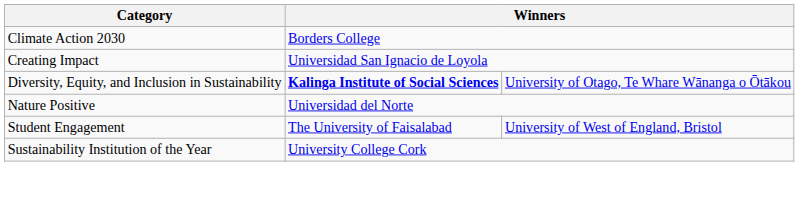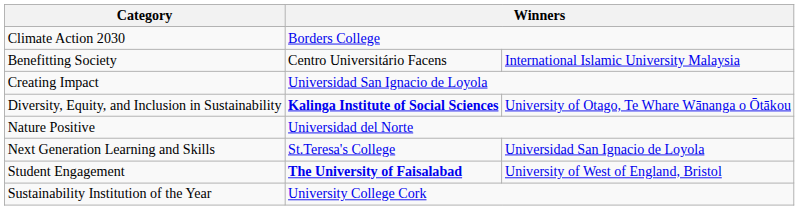 <table class="wikitable">
 <tr>
 <th>Category</th>
 <th colspan="2">Winners</th>
 </tr>
 <tr>
 <td>Climate Action 2030</td>
 <td colspan="2"> <a href='#'>Borders College</a></td>
+</tr>
+<tr>
+<td>Benefitting Society</td>
+<td> Centro Universitário Facens</td>
+<td> <a href='#'>International Islamic University Malaysia</a></td>
 </tr>
 <tr>
 <td>Creating Impact</td>
 <td colspan="2"> <a href='#'>Universidad San Ignacio de Loyola</a></td>
 </tr>
 <tr>
 <td>Diversity, Equity, and Inclusion in Sustainability</td>
 <td><strong> <a href='#'>Kalinga Institute of Social Sciences</a></strong></td>
 <td> <a href='#'>University of Otago, Te Whare Wānanga o Ōtākou</a></td>
 </tr>
 <tr>
 <td>Nature Positive</td>
 <td colspan="2"> <a href='#'>Universidad del Norte</a></td>
 </tr>
 <tr>
+<td>Next Generation Learning and Skills</td>
+<td> <a href='#'>St.Teresa's College</a></td>
+<td> <a href='#'>Universidad San Ignacio de Loyola</a></td>
+</tr>
+<tr>
 <td>Student Engagement</td>
-<td> <a href='#'>The University of Faisalabad</a></td>
+<td><strong> <a href='#'>The University of Faisalabad</a></strong></td>
 <td> <a href='#'>University of West of England, Bristol</a></td>
 </tr>
 <tr>
 <td>Sustainability Institution of the Year</td>
 <td colspan="2"> <a href='#'>University College Cork</a></td>
 </tr>
 </table>
